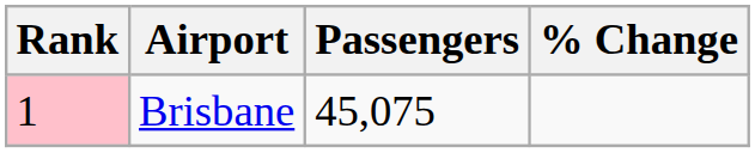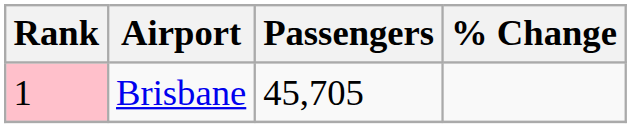 <table class="wikitable sortable" width=>
 <tr style="background:lightgrey;">
 <th>Rank</th>
 <th>Airport</th>
 <th>Passengers</th>
 <th>% Change</th>
 </tr>
 <tr>
 <td style="background: pink;">1</td>
 <td><a href='#'>Brisbane</a></td>
-<td>45,075</td>
+<td>45,705</td>
 <td> </td>
 </tr>
 <tr>
 </tr>
 </table>
